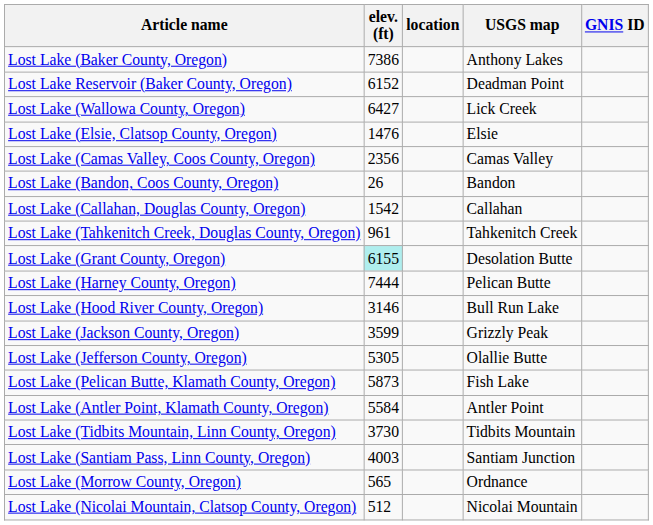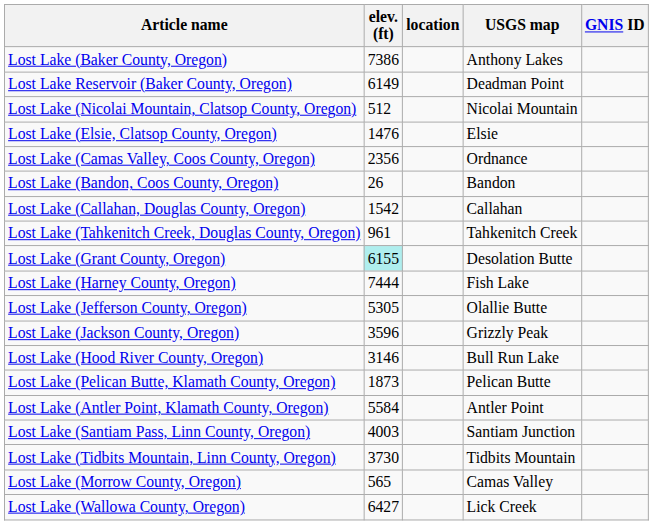 <table class="wikitable sortable">
 <tr>
 <th>Article name</th>
 <th>elev.<br>(ft)</th>
 <th>location</th>
 <th>USGS map</th>
 <th><a href='#'>GNIS</a> ID</th>
 </tr>
 <tr>
 <td><a href='#'>Lost Lake (Baker County, Oregon)</a></td>
 <td>7386</td>
 <td></td>
 <td>Anthony Lakes</td>
 <td></td>
 </tr>
 <tr>
 <td><a href='#'>Lost Lake Reservoir (Baker County, Oregon)</a></td>
-<td>6152</td>
+<td>6149</td>
 <td></td>
 <td>Deadman Point</td>
 <td></td>
 </tr>
 <tr>
-<td><a href='#'>Lost Lake (Wallowa County, Oregon)</a></td>
-<td>6427</td>
+<td><a href='#'>Lost Lake (Nicolai Mountain, Clatsop County, Oregon)</a></td>
+<td>512</td>
 <td></td>
-<td>Lick Creek</td>
+<td>Nicolai Mountain</td>
 <td></td>
 </tr>
 <tr>
 <td><a href='#'>Lost Lake (Elsie, Clatsop County, Oregon)</a></td>
 <td>1476</td>
 <td></td>
 <td>Elsie</td>
 <td></td>
 </tr>
 <tr>
 <td><a href='#'>Lost Lake (Camas Valley, Coos County, Oregon)</a></td>
 <td>2356</td>
 <td></td>
-<td>Camas Valley</td>
+<td>Ordnance</td>
 <td></td>
 </tr>
 <tr>
 <td><a href='#'>Lost Lake (Bandon, Coos County, Oregon)</a></td>
 <td>26</td>
 <td></td>
 <td>Bandon</td>
 <td></td>
 </tr>
 <tr>
 <td><a href='#'>Lost Lake (Callahan, Douglas County, Oregon)</a></td>
 <td>1542</td>
 <td></td>
 <td>Callahan</td>
 <td></td>
 </tr>
 <tr>
 <td><a href='#'>Lost Lake (Tahkenitch Creek, Douglas County, Oregon)</a></td>
 <td>961</td>
 <td></td>
 <td>Tahkenitch Creek</td>
 <td></td>
 </tr>
 <tr>
 <td><a href='#'>Lost Lake (Grant County, Oregon)</a></td>
 <td style="background: paleturquoise;">6155</td>
 <td></td>
 <td>Desolation Butte</td>
 <td></td>
 </tr>
 <tr>
 <td><a href='#'>Lost Lake (Harney County, Oregon)</a></td>
 <td>7444</td>
 <td></td>
-<td>Pelican Butte</td>
+<td>Fish Lake</td>
+<td></td>
+</tr>
+<tr>
+<td><a href='#'>Lost Lake (Jefferson County, Oregon)</a></td>
+<td>5305</td>
+<td></td>
+<td>Olallie Butte</td>
+<td></td>
+</tr>
+<tr>
+<td><a href='#'>Lost Lake (Jackson County, Oregon)</a></td>
+<td>3596</td>
+<td></td>
+<td>Grizzly Peak</td>
 <td></td>
 </tr>
 <tr>
 <td><a href='#'>Lost Lake (Hood River County, Oregon)</a></td>
 <td>3146</td>
 <td></td>
 <td>Bull Run Lake</td>
 <td></td>
 </tr>
 <tr>
-<td><a href='#'>Lost Lake (Jackson County, Oregon)</a></td>
-<td>3599</td>
+<td><a href='#'>Lost Lake (Pelican Butte, Klamath County, Oregon)</a></td>
+<td>1873</td>
 <td></td>
-<td>Grizzly Peak</td>
-<td></td>
-</tr>
-<tr>
-<td><a href='#'>Lost Lake (Jefferson County, Oregon)</a></td>
-<td>5305</td>
-<td></td>
-<td>Olallie Butte</td>
-<td></td>
-</tr>
-<tr>
-<td><a href='#'>Lost Lake (Pelican Butte, Klamath County, Oregon)</a></td>
-<td>5873</td>
-<td></td>
-<td>Fish Lake</td>
+<td>Pelican Butte</td>
 <td></td>
 </tr>
 <tr>
 <td><a href='#'>Lost Lake (Antler Point, Klamath County, Oregon)</a></td>
 <td>5584</td>
 <td></td>
 <td>Antler Point</td>
 <td></td>
 </tr>
 <tr>
+<td><a href='#'>Lost Lake (Santiam Pass, Linn County, Oregon)</a></td>
+<td>4003</td>
+<td></td>
+<td>Santiam Junction</td>
+<td></td>
+</tr>
+<tr>
 <td><a href='#'>Lost Lake (Tidbits Mountain, Linn County, Oregon)</a></td>
 <td>3730</td>
 <td></td>
 <td>Tidbits Mountain</td>
 <td></td>
 </tr>
 <tr>
-<td><a href='#'>Lost Lake (Santiam Pass, Linn County, Oregon)</a></td>
-<td>4003</td>
+<td><a href='#'>Lost Lake (Morrow County, Oregon)</a></td>
+<td>565</td>
 <td></td>
-<td>Santiam Junction</td>
+<td>Camas Valley</td>
 <td></td>
 </tr>
 <tr>
-<td><a href='#'>Lost Lake (Morrow County, Oregon)</a></td>
-<td>565</td>
+<td><a href='#'>Lost Lake (Wallowa County, Oregon)</a></td>
+<td>6427</td>
 <td></td>
-<td>Ordnance</td>
-<td></td>
-</tr>
-<tr>
-<td><a href='#'>Lost Lake (Nicolai Mountain, Clatsop County, Oregon)</a></td>
-<td>512</td>
-<td></td>
-<td>Nicolai Mountain</td>
+<td>Lick Creek</td>
 <td></td>
 </tr>
 </table>
